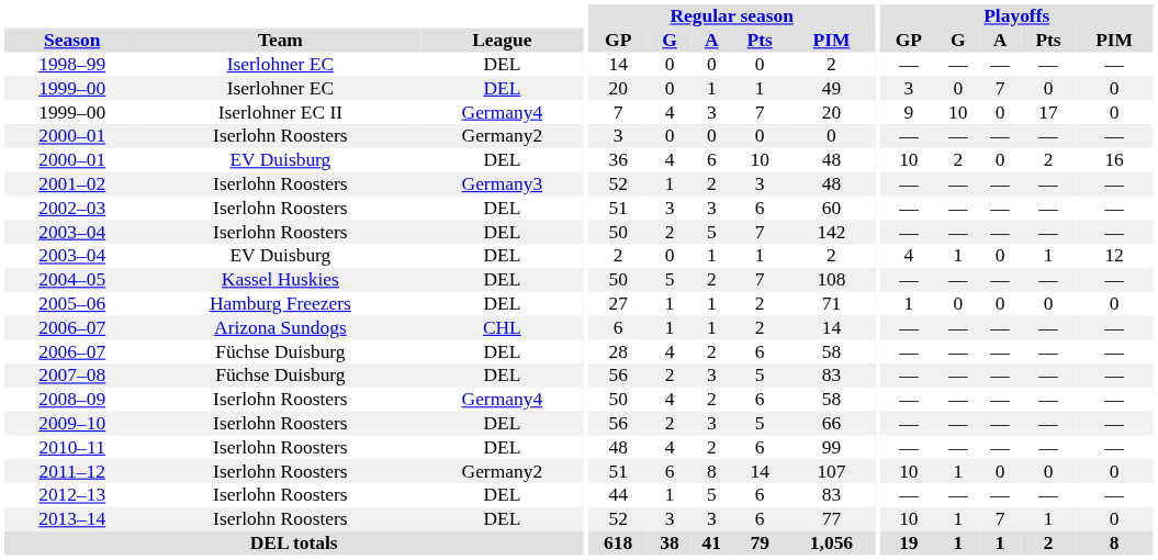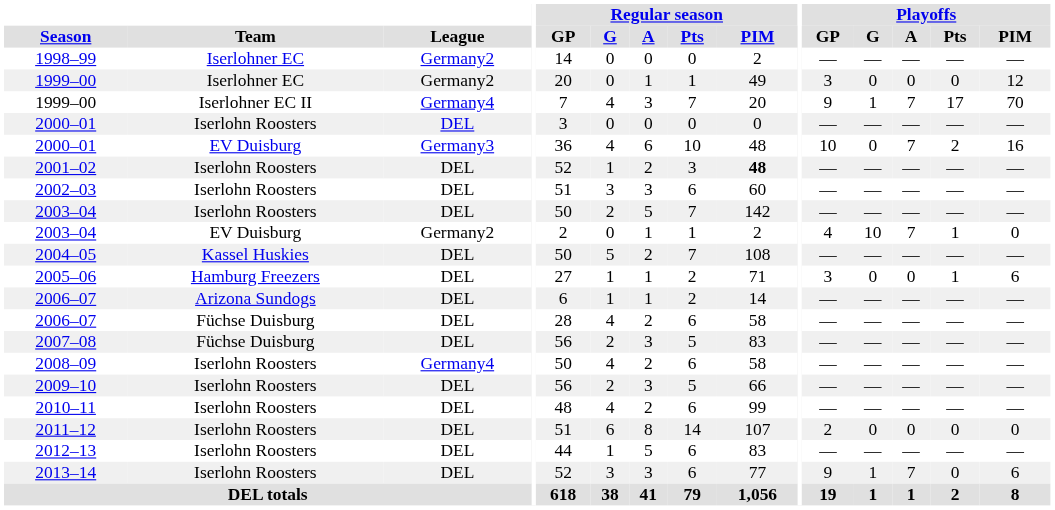 <table border="0" cellpadding="1" cellspacing="0" style="text-align:center; width:60em">
 <tr bgcolor="#e0e0e0">
 <th colspan="3" bgcolor="#ffffff"></th>
 <th rowspan="99" bgcolor="#ffffff"></th>
 <th colspan="5"><a href='#'>Regular season</a></th>
 <th rowspan="99" bgcolor="#ffffff"></th>
 <th colspan="5"><a href='#'>Playoffs</a></th>
 </tr>
 <tr bgcolor="#e0e0e0">
 <th><a href='#'>Season</a></th>
 <th>Team</th>
 <th>League</th>
 <th>GP</th>
 <th><a href='#'>G</a></th>
 <th><a href='#'>A</a></th>
 <th><a href='#'>Pts</a></th>
 <th><a href='#'>PIM</a></th>
 <th>GP</th>
 <th>G</th>
 <th>A</th>
 <th>Pts</th>
 <th>PIM</th>
 </tr>
 <tr>
 <td><a href='#'>1998–99</a></td>
 <td><a href='#'>Iserlohner EC</a></td>
-<td>DEL</td>
+<td><a href='#'>Germany2</a></td>
 <td>14</td>
 <td>0</td>
 <td>0</td>
 <td>0</td>
 <td>2</td>
 <td>—</td>
 <td>—</td>
 <td>—</td>
 <td>—</td>
 <td>—</td>
 </tr>
 <tr bgcolor="#f0f0f0">
 <td><a href='#'>1999–00</a></td>
 <td>Iserlohner EC</td>
-<td><a href='#'>DEL</a></td>
+<td>Germany2</td>
 <td>20</td>
 <td>0</td>
 <td>1</td>
 <td>1</td>
 <td>49</td>
 <td>3</td>
 <td>0</td>
-<td>7</td>
 <td>0</td>
 <td>0</td>
+<td>12</td>
 </tr>
 <tr>
 <td>1999–00</td>
 <td>Iserlohner EC II</td>
 <td><a href='#'>Germany4</a></td>
 <td>7</td>
 <td>4</td>
 <td>3</td>
 <td>7</td>
 <td>20</td>
 <td>9</td>
-<td>10</td>
-<td>0</td>
+<td>1</td>
+<td>7</td>
 <td>17</td>
-<td>0</td>
+<td>70</td>
 </tr>
 <tr bgcolor="#f0f0f0">
 <td><a href='#'>2000–01</a></td>
 <td>Iserlohn Roosters</td>
-<td>Germany2</td>
+<td><a href='#'>DEL</a></td>
 <td>3</td>
 <td>0</td>
 <td>0</td>
 <td>0</td>
 <td>0</td>
 <td>—</td>
 <td>—</td>
 <td>—</td>
 <td>—</td>
 <td>—</td>
 </tr>
 <tr>
 <td><a href='#'>2000–01</a></td>
 <td><a href='#'>EV Duisburg</a></td>
-<td>DEL</td>
+<td><a href='#'>Germany3</a></td>
 <td>36</td>
 <td>4</td>
 <td>6</td>
 <td>10</td>
 <td>48</td>
 <td>10</td>
-<td>2</td>
 <td>0</td>
+<td>7</td>
 <td>2</td>
 <td>16</td>
 </tr>
 <tr bgcolor="#f0f0f0">
 <td><a href='#'>2001–02</a></td>
 <td>Iserlohn Roosters</td>
-<td><a href='#'>Germany3</a></td>
+<td>DEL</td>
 <td>52</td>
 <td>1</td>
 <td>2</td>
 <td>3</td>
-<td>48</td>
+<td><strong>48</strong></td>
 <td>—</td>
 <td>—</td>
 <td>—</td>
 <td>—</td>
 <td>—</td>
 </tr>
 <tr>
 <td><a href='#'>2002–03</a></td>
 <td>Iserlohn Roosters</td>
 <td>DEL</td>
 <td>51</td>
 <td>3</td>
 <td>3</td>
 <td>6</td>
 <td>60</td>
 <td>—</td>
 <td>—</td>
 <td>—</td>
 <td>—</td>
 <td>—</td>
 </tr>
 <tr bgcolor="#f0f0f0">
 <td><a href='#'>2003–04</a></td>
 <td>Iserlohn Roosters</td>
 <td>DEL</td>
 <td>50</td>
 <td>2</td>
 <td>5</td>
 <td>7</td>
 <td>142</td>
 <td>—</td>
 <td>—</td>
 <td>—</td>
 <td>—</td>
 <td>—</td>
 </tr>
 <tr>
 <td><a href='#'>2003–04</a></td>
 <td>EV Duisburg</td>
-<td>DEL</td>
+<td>Germany2</td>
 <td>2</td>
 <td>0</td>
 <td>1</td>
 <td>1</td>
 <td>2</td>
 <td>4</td>
+<td>10</td>
+<td>7</td>
 <td>1</td>
 <td>0</td>
-<td>1</td>
-<td>12</td>
 </tr>
 <tr bgcolor="#f0f0f0">
 <td><a href='#'>2004–05</a></td>
 <td><a href='#'>Kassel Huskies</a></td>
 <td>DEL</td>
 <td>50</td>
 <td>5</td>
 <td>2</td>
 <td>7</td>
 <td>108</td>
 <td>—</td>
 <td>—</td>
 <td>—</td>
 <td>—</td>
 <td>—</td>
 </tr>
 <tr>
 <td><a href='#'>2005–06</a></td>
 <td><a href='#'>Hamburg Freezers</a></td>
 <td>DEL</td>
 <td>27</td>
 <td>1</td>
 <td>1</td>
 <td>2</td>
 <td>71</td>
-<td>1</td>
+<td>3</td>
 <td>0</td>
 <td>0</td>
-<td>0</td>
-<td>0</td>
+<td>1</td>
+<td>6</td>
 </tr>
 <tr bgcolor="#f0f0f0">
 <td><a href='#'>2006–07</a></td>
 <td><a href='#'>Arizona Sundogs</a></td>
-<td><a href='#'>CHL</a></td>
+<td>DEL</td>
 <td>6</td>
 <td>1</td>
 <td>1</td>
 <td>2</td>
 <td>14</td>
 <td>—</td>
 <td>—</td>
 <td>—</td>
 <td>—</td>
 <td>—</td>
 </tr>
 <tr>
 <td><a href='#'>2006–07</a></td>
 <td>Füchse Duisburg</td>
 <td>DEL</td>
 <td>28</td>
 <td>4</td>
 <td>2</td>
 <td>6</td>
 <td>58</td>
 <td>—</td>
 <td>—</td>
 <td>—</td>
 <td>—</td>
 <td>—</td>
 </tr>
 <tr bgcolor="#f0f0f0">
 <td><a href='#'>2007–08</a></td>
 <td>Füchse Duisburg</td>
 <td>DEL</td>
 <td>56</td>
 <td>2</td>
 <td>3</td>
 <td>5</td>
 <td>83</td>
 <td>—</td>
 <td>—</td>
 <td>—</td>
 <td>—</td>
 <td>—</td>
 </tr>
 <tr>
 <td><a href='#'>2008–09</a></td>
 <td>Iserlohn Roosters</td>
 <td><a href='#'>Germany4</a></td>
 <td>50</td>
 <td>4</td>
 <td>2</td>
 <td>6</td>
 <td>58</td>
 <td>—</td>
 <td>—</td>
 <td>—</td>
 <td>—</td>
 <td>—</td>
 </tr>
 <tr bgcolor="#f0f0f0">
 <td><a href='#'>2009–10</a></td>
 <td>Iserlohn Roosters</td>
 <td>DEL</td>
 <td>56</td>
 <td>2</td>
 <td>3</td>
 <td>5</td>
 <td>66</td>
 <td>—</td>
 <td>—</td>
 <td>—</td>
 <td>—</td>
 <td>—</td>
 </tr>
 <tr>
 <td><a href='#'>2010–11</a></td>
 <td>Iserlohn Roosters</td>
 <td>DEL</td>
 <td>48</td>
 <td>4</td>
 <td>2</td>
 <td>6</td>
 <td>99</td>
 <td>—</td>
 <td>—</td>
 <td>—</td>
 <td>—</td>
 <td>—</td>
 </tr>
 <tr bgcolor="#f0f0f0">
 <td><a href='#'>2011–12</a></td>
 <td>Iserlohn Roosters</td>
-<td>Germany2</td>
+<td>DEL</td>
 <td>51</td>
 <td>6</td>
 <td>8</td>
 <td>14</td>
 <td>107</td>
-<td>10</td>
-<td>1</td>
+<td>2</td>
+<td>0</td>
 <td>0</td>
 <td>0</td>
 <td>0</td>
 </tr>
 <tr>
 <td><a href='#'>2012–13</a></td>
 <td>Iserlohn Roosters</td>
 <td>DEL</td>
 <td>44</td>
 <td>1</td>
 <td>5</td>
 <td>6</td>
 <td>83</td>
 <td>—</td>
 <td>—</td>
 <td>—</td>
 <td>—</td>
 <td>—</td>
 </tr>
 <tr bgcolor="#f0f0f0">
 <td><a href='#'>2013–14</a></td>
 <td>Iserlohn Roosters</td>
 <td>DEL</td>
 <td>52</td>
 <td>3</td>
 <td>3</td>
 <td>6</td>
 <td>77</td>
-<td>10</td>
+<td>9</td>
 <td>1</td>
 <td>7</td>
-<td>1</td>
 <td>0</td>
+<td>6</td>
 </tr>
 <tr>
 </tr>
 <tr ALIGN="center" bgcolor="#e0e0e0">
 <th colspan="3">DEL totals</th>
 <th ALIGN="center">618</th>
 <th ALIGN="center">38</th>
 <th ALIGN="center">41</th>
 <th ALIGN="center">79</th>
 <th ALIGN="center">1,056</th>
 <th ALIGN="center">19</th>
 <th ALIGN="center">1</th>
 <th ALIGN="center">1</th>
 <th ALIGN="center">2</th>
 <th ALIGN="center">8</th>
 </tr>
 </table>
